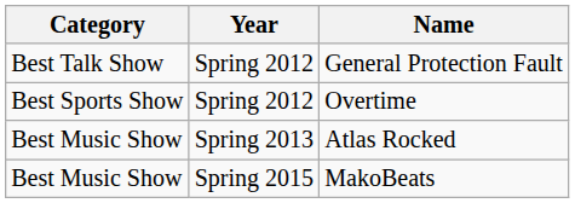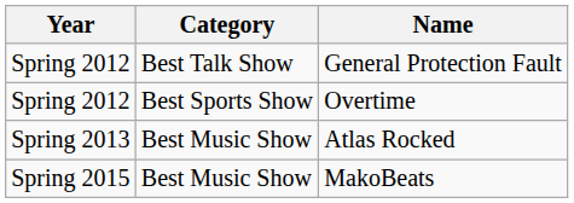 <table class="wikitable">
 <tr>
+<th>Year</th>
 <th>Category</th>
-<th>Year</th>
 <th>Name</th>
 </tr>
 <tr>
+<td>Spring 2012</td>
 <td>Best Talk Show</td>
-<td>Spring 2012</td>
 <td>General Protection Fault</td>
 </tr>
 <tr>
+<td>Spring 2012</td>
 <td>Best Sports Show</td>
-<td>Spring 2012</td>
 <td>Overtime</td>
 </tr>
 <tr>
+<td>Spring 2013</td>
 <td>Best Music Show</td>
-<td>Spring 2013</td>
 <td>Atlas Rocked</td>
 </tr>
 <tr>
+<td>Spring 2015</td>
 <td>Best Music Show</td>
-<td>Spring 2015</td>
 <td>MakoBeats</td>
 </tr>
 </table>
